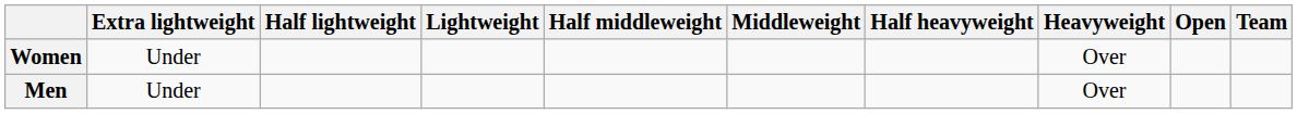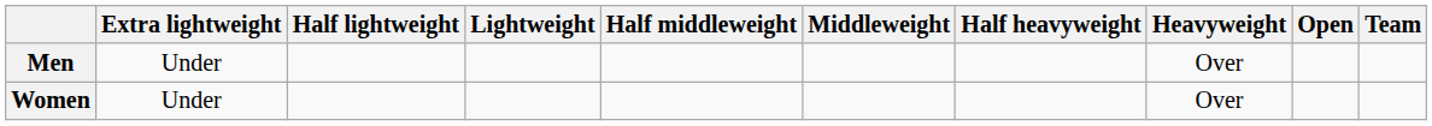 <table class="wikitable" style="text-align:center;">
 <tr>
 <th></th>
 <th>Extra lightweight</th>
 <th>Half lightweight</th>
 <th>Lightweight</th>
 <th>Half middleweight</th>
 <th>Middleweight</th>
 <th>Half heavyweight</th>
 <th>Heavyweight</th>
 <th>Open</th>
 <th>Team</th>
 </tr>
 <tr>
+<th scope="row">Men</th>
+<td>Under </td>
+<td></td>
+<td></td>
+<td></td>
+<td></td>
+<td></td>
+<td>Over </td>
+<td></td>
+<td></td>
+</tr>
+<tr>
 <th scope="row">Women</th>
 <td>Under </td>
 <td></td>
 <td></td>
 <td></td>
 <td></td>
 <td></td>
 <td>Over </td>
 <td></td>
 <td></td>
 </tr>
-<tr>
-<th scope="row">Men</th>
-<td>Under </td>
-<td></td>
-<td></td>
-<td></td>
-<td></td>
-<td></td>
-<td>Over </td>
-<td></td>
-<td></td>
-</tr>
 </table>
